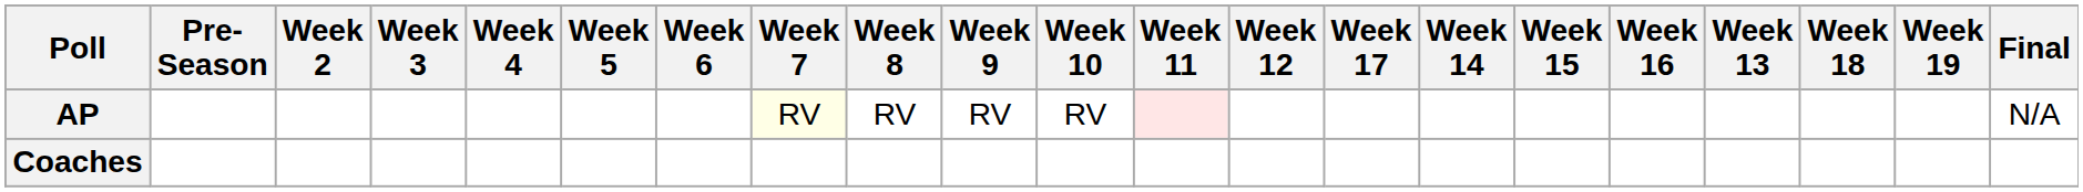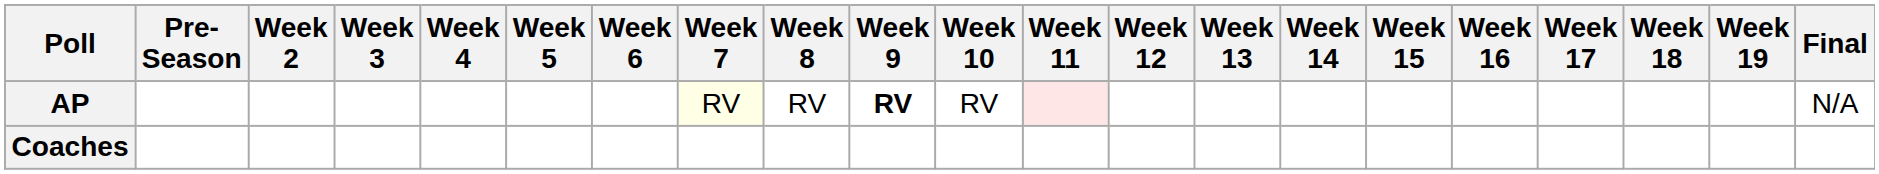 <table class="wikitable" style="white-space:nowrap;font-size:90%">
 <tr>
 <th>Poll</th>
 <th>Pre-<br>Season</th>
 <th>Week<br>2</th>
 <th>Week<br>3</th>
 <th>Week<br>4</th>
 <th>Week<br>5</th>
 <th>Week<br>6</th>
 <th>Week<br>7</th>
 <th>Week<br>8</th>
 <th>Week<br>9</th>
 <th>Week<br>10</th>
 <th>Week<br>11</th>
 <th>Week<br>12</th>
-<th>Week<br>17</th>
+<th>Week<br>13</th>
 <th>Week<br>14</th>
 <th>Week<br>15</th>
 <th>Week<br>16</th>
-<th>Week<br>13</th>
+<th>Week<br>17</th>
 <th>Week<br>18</th>
 <th>Week<br>19</th>
 <th>Final</th>
 </tr>
 <tr style="text-align:center;">
 <th>AP</th>
 <td style="background:#FFF;"></td>
 <td style="background:#FFF;"></td>
 <td style="background:#FFF;"></td>
 <td style="background:#FFF;"></td>
 <td style="background:#FFF;"></td>
 <td style="background:#FFF;"></td>
 <td style="background:#FFFFE6;">RV</td>
 <td style="background:#FFF;">RV</td>
-<td style="background:#FFF;">RV</td>
+<td style="background:#FFF;"><strong>RV</strong></td>
 <td style="background:#FFF;">RV</td>
 <td style="background:#FFE6E6;"></td>
 <td style="background:#FFF;"></td>
 <td style="background:#FFF;"></td>
 <td style="background:#FFF;"></td>
 <td style="background:#FFF;"></td>
 <td style="background:#FFF;"></td>
 <td style="background:#FFF;"></td>
 <td style="background:#FFF;"></td>
 <td style="background:#FFF;"></td>
 <td style="background:#FFF;">N/A</td>
 </tr>
 <tr style="text-align:center;">
 <th>Coaches</th>
 <td style="background:#FFF;"></td>
 <td style="background:#FFF;"></td>
 <td style="background:#FFF;"></td>
 <td style="background:#FFF;"></td>
 <td style="background:#FFF;"></td>
 <td style="background:#FFF;"></td>
 <td style="background:#FFF;"></td>
 <td style="background:#FFF;"></td>
 <td style="background:#FFF;"></td>
 <td style="background:#FFF;"></td>
 <td style="background:#FFF;"></td>
 <td style="background:#FFF;"></td>
 <td style="background:#FFF;"></td>
 <td style="background:#FFF;"></td>
 <td style="background:#FFF;"></td>
 <td style="background:#FFF;"></td>
 <td style="background:#FFF;"></td>
 <td style="background:#FFF;"></td>
 <td style="background:#FFF;"></td>
 <td style="background:#FFF;"></td>
 </tr>
 </table>
